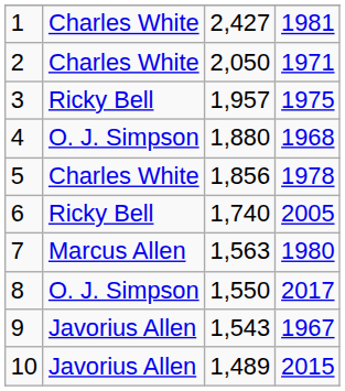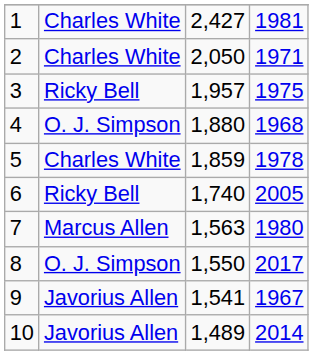 <table class="wikitable">
 <tr>
 </tr>
 <tr>
 <td>1</td>
 <td><a href='#'>Charles White</a></td>
 <td>2,427</td>
 <td><a href='#'>1981</a></td>
 </tr>
 <tr>
 <td>2</td>
 <td><a href='#'>Charles White</a></td>
 <td>2,050</td>
 <td><a href='#'>1971</a></td>
 </tr>
 <tr>
 <td>3</td>
 <td><a href='#'>Ricky Bell</a></td>
 <td>1,957</td>
 <td><a href='#'>1975</a></td>
 </tr>
 <tr>
 <td>4</td>
 <td><a href='#'>O. J. Simpson</a></td>
 <td>1,880</td>
 <td><a href='#'>1968</a></td>
 </tr>
 <tr>
 <td>5</td>
 <td><a href='#'>Charles White</a></td>
-<td>1,856</td>
+<td>1,859</td>
 <td><a href='#'>1978</a></td>
 </tr>
 <tr>
 <td>6</td>
 <td><a href='#'>Ricky Bell</a></td>
 <td>1,740</td>
 <td><a href='#'>2005</a></td>
 </tr>
 <tr>
 <td>7</td>
 <td><a href='#'>Marcus Allen</a></td>
 <td>1,563</td>
 <td><a href='#'>1980</a></td>
 </tr>
 <tr>
 <td>8</td>
 <td><a href='#'>O. J. Simpson</a></td>
 <td>1,550</td>
 <td><a href='#'>2017</a></td>
 </tr>
 <tr>
 <td>9</td>
 <td><a href='#'>Javorius Allen</a></td>
-<td>1,543</td>
+<td>1,541</td>
 <td><a href='#'>1967</a></td>
 </tr>
 <tr>
 <td>10</td>
 <td><a href='#'>Javorius Allen</a></td>
 <td>1,489</td>
-<td><a href='#'>2015</a></td>
+<td><a href='#'>2014</a></td>
 </tr>
 </table>
